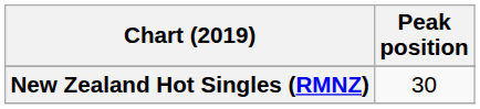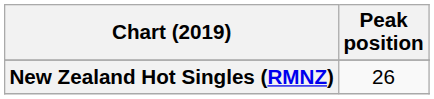 <table class="wikitable sortable plainrowheaders" style="text-align:center">
 <tr>
 <th scope="col">Chart (2019)</th>
 <th scope="col">Peak<br>position</th>
 </tr>
 <tr>
 </tr>
 <tr>
 <th scope="row">New Zealand Hot Singles (<a href='#'>RMNZ</a>)</th>
-<td>30</td>
+<td>26</td>
 </tr>
 <tr>
 </tr>
 <tr>
 </tr>
 <tr>
 </tr>
 </table>
